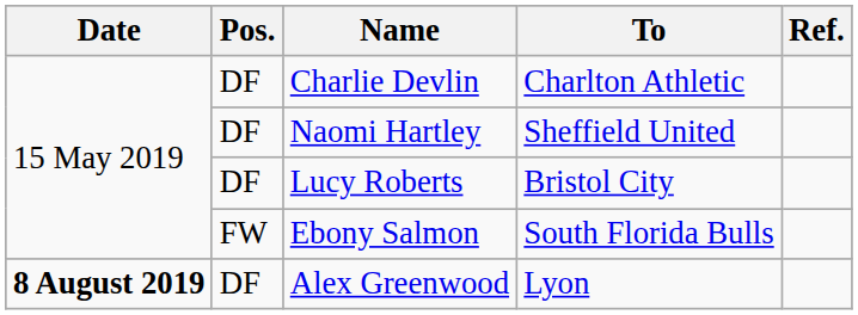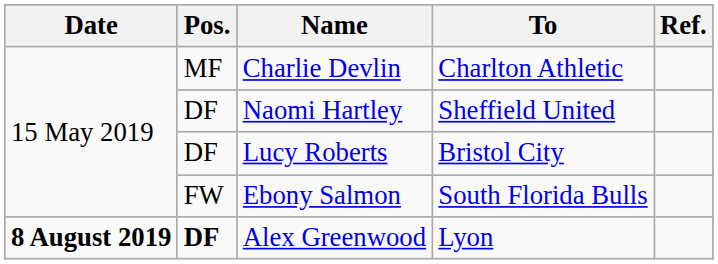 <table class="wikitable">
 <tr>
 <th>Date</th>
 <th>Pos.</th>
 <th>Name</th>
 <th>To</th>
 <th>Ref.</th>
 </tr>
 <tr>
 <td rowspan="4">15 May 2019</td>
-<td>DF</td>
+<td>MF</td>
 <td> <a href='#'>Charlie Devlin</a></td>
 <td> <a href='#'>Charlton Athletic</a></td>
 <td></td>
 </tr>
 <tr>
 <td>DF</td>
 <td> <a href='#'>Naomi Hartley</a></td>
 <td> <a href='#'>Sheffield United</a></td>
 <td></td>
 </tr>
 <tr>
 <td>DF</td>
 <td> <a href='#'>Lucy Roberts</a></td>
 <td> <a href='#'>Bristol City</a></td>
 <td></td>
 </tr>
 <tr>
 <td>FW</td>
 <td> <a href='#'>Ebony Salmon</a></td>
 <td> <a href='#'>South Florida Bulls</a></td>
 <td></td>
 </tr>
 <tr>
 <td><strong>8 August 2019</strong></td>
-<td>DF</td>
+<td><strong>DF</strong></td>
 <td> <a href='#'>Alex Greenwood</a></td>
 <td> <a href='#'>Lyon</a></td>
 <td></td>
 </tr>
 </table>
